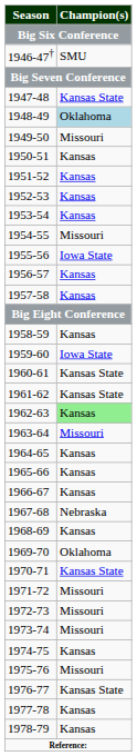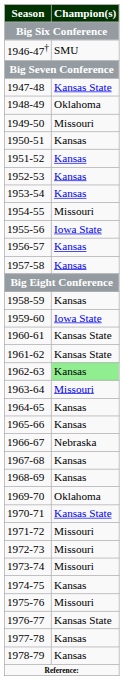 <table class="wikitable">
 <tr>
 <th style="background:#003300;color:white;">Season</th>
 <th style="background:#003300;color:white;">Champion(s)</th>
 </tr>
 <tr>
 <th colspan="2" style="background:#949CA1;color:white;"><strong>Big Six Conference</strong></th>
 </tr>
 <tr>
 <td>1946-47<sup>†</sup></td>
 <td>SMU</td>
 </tr>
 <tr>
 <th colspan="2" style="background:#949CA1;color:white;"><strong>Big Seven Conference</strong></th>
 </tr>
 <tr>
 <td>1947-48</td>
 <td><a href='#'>Kansas State</a></td>
 </tr>
 <tr>
 <td>1948-49</td>
-<td style="background: lightblue;">Oklahoma</td>
+<td>Oklahoma</td>
 </tr>
 <tr>
 <td>1949-50</td>
 <td>Missouri</td>
 </tr>
 <tr>
 <td>1950-51</td>
 <td>Kansas</td>
 </tr>
 <tr>
 <td>1951-52</td>
 <td><a href='#'>Kansas</a></td>
 </tr>
 <tr>
 <td>1952-53</td>
 <td><a href='#'>Kansas</a></td>
 </tr>
 <tr>
 <td>1953-54</td>
 <td><a href='#'>Kansas</a></td>
 </tr>
 <tr>
 <td>1954-55</td>
 <td>Missouri</td>
 </tr>
 <tr>
 <td>1955-56</td>
 <td><a href='#'>Iowa State</a></td>
 </tr>
 <tr>
 <td>1956-57</td>
 <td><a href='#'>Kansas</a></td>
 </tr>
 <tr>
 <td>1957-58</td>
 <td><a href='#'>Kansas</a></td>
 </tr>
 <tr>
 <th colspan="2" style="background:#949CA1;color:white;"><strong>Big Eight Conference</strong></th>
 </tr>
 <tr>
 <td>1958-59</td>
 <td>Kansas</td>
 </tr>
 <tr>
 <td>1959-60</td>
 <td><a href='#'>Iowa State</a></td>
 </tr>
 <tr>
 <td>1960-61</td>
 <td>Kansas State</td>
 </tr>
 <tr>
 <td>1961-62</td>
 <td>Kansas State</td>
 </tr>
 <tr>
 <td>1962-63</td>
 <td style="background: lightgreen;">Kansas</td>
 </tr>
 <tr>
 <td>1963-64</td>
 <td><a href='#'>Missouri</a></td>
 </tr>
 <tr>
 <td>1964-65</td>
 <td>Kansas</td>
 </tr>
 <tr>
 <td>1965-66</td>
 <td>Kansas</td>
 </tr>
 <tr>
 <td>1966-67</td>
-<td>Kansas</td>
+<td>Nebraska</td>
 </tr>
 <tr>
 <td>1967-68</td>
-<td>Nebraska</td>
+<td>Kansas</td>
 </tr>
 <tr>
 <td>1968-69</td>
 <td>Kansas</td>
 </tr>
 <tr>
 <td>1969-70</td>
 <td>Oklahoma</td>
 </tr>
 <tr>
 <td>1970-71</td>
 <td><a href='#'>Kansas State</a></td>
 </tr>
 <tr>
 <td>1971-72</td>
 <td>Missouri</td>
 </tr>
 <tr>
 <td>1972-73</td>
 <td>Missouri</td>
 </tr>
 <tr>
 <td>1973-74</td>
 <td>Missouri</td>
 </tr>
 <tr>
 <td>1974-75</td>
 <td>Kansas</td>
 </tr>
 <tr>
 <td>1975-76</td>
 <td>Missouri</td>
 </tr>
 <tr>
 <td>1976-77</td>
 <td>Kansas State</td>
 </tr>
 <tr>
 <td>1977-78</td>
 <td>Kansas</td>
 </tr>
 <tr>
 <td>1978-79</td>
 <td>Kansas</td>
 </tr>
 <tr>
 <td colspan="2"  style="font-size:8pt; text-align:center;"><strong>Reference:</strong></td>
 </tr>
 </table>
